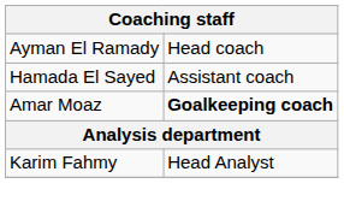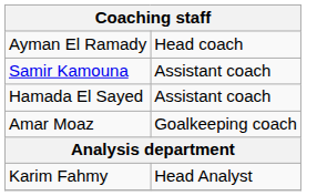 <table class="wikitable">
 <tr>
 <th colspan="2">Coaching staff</th>
 </tr>
 <tr>
 <td> Ayman El Ramady</td>
 <td>Head coach</td>
 </tr>
 <tr>
+<td> <a href='#'>Samir Kamouna</a></td>
+<td>Assistant coach</td>
+</tr>
+<tr>
 <td> Hamada El Sayed</td>
 <td>Assistant coach</td>
 </tr>
 <tr>
 <td> Amar Moaz</td>
-<td><strong>Goalkeeping coach</strong></td>
+<td>Goalkeeping coach</td>
 </tr>
 <tr>
 <th colspan="2">Analysis department</th>
 </tr>
 <tr>
 <td> Karim Fahmy</td>
 <td>Head Analyst</td>
 </tr>
 <tr>
 </tr>
 </table>
